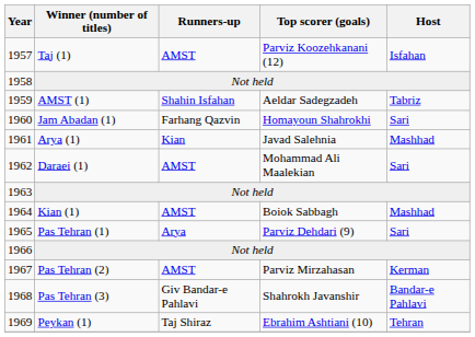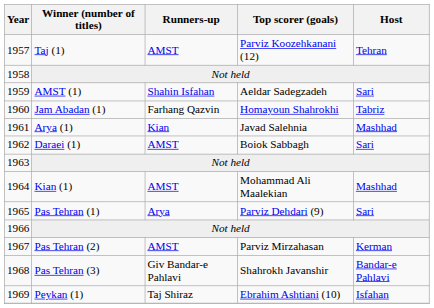 <table class="wikitable">
 <tr>
 <th scope="col">Year</th>
 <th scope="col">Winner (number of titles)</th>
 <th scope="col">Runners-up</th>
 <th scope="col">Top scorer (goals)</th>
 <th scope="col">Host</th>
 </tr>
 <tr>
 <td>1957</td>
 <td><a href='#'>Taj</a> (1)</td>
 <td><a href='#'>AMST</a></td>
 <td> <a href='#'>Parviz Koozehkanani</a> (12)</td>
-<td><a href='#'>Isfahan</a></td>
+<td><a href='#'>Tehran</a></td>
 </tr>
 <tr>
 <td>1958</td>
 <td colspan=5 align=center  style= "background:#efefef"><em>Not held</em></td>
 </tr>
 <tr>
 <td>1959</td>
 <td><a href='#'>AMST</a> (1)</td>
 <td><a href='#'>Shahin Isfahan</a></td>
 <td> Aeldar Sadegzadeh</td>
-<td><a href='#'>Tabriz</a></td>
+<td><a href='#'>Sari</a></td>
 </tr>
 <tr>
 <td>1960</td>
 <td><a href='#'>Jam Abadan</a> (1)</td>
 <td>Farhang Qazvin</td>
 <td> <a href='#'>Homayoun Shahrokhi</a></td>
-<td><a href='#'>Sari</a></td>
+<td><a href='#'>Tabriz</a></td>
 </tr>
 <tr>
 <td>1961</td>
 <td><a href='#'>Arya</a> (1)</td>
 <td><a href='#'>Kian</a></td>
 <td> Javad Salehnia</td>
 <td><a href='#'>Mashhad</a></td>
 </tr>
 <tr>
 <td>1962</td>
 <td><a href='#'>Daraei</a> (1)</td>
 <td><a href='#'>AMST</a></td>
-<td> Mohammad Ali Maalekian</td>
+<td> Boiok Sabbagh</td>
 <td><a href='#'>Sari</a></td>
 </tr>
 <tr>
 <td>1963</td>
 <td colspan=5 align=center  style= "background:#efefef"><em>Not held</em></td>
 </tr>
 <tr>
 <td>1964</td>
 <td><a href='#'>Kian</a> (1)</td>
 <td><a href='#'>AMST</a></td>
-<td> Boiok Sabbagh</td>
+<td> Mohammad Ali Maalekian</td>
 <td><a href='#'>Mashhad</a></td>
 </tr>
 <tr>
 <td>1965</td>
 <td><a href='#'>Pas Tehran</a> (1)</td>
 <td><a href='#'>Arya</a></td>
 <td> <a href='#'>Parviz Dehdari</a> (9)</td>
 <td><a href='#'>Sari</a></td>
 </tr>
 <tr>
 <td>1966</td>
 <td colspan=5 align=center  style= "background:#efefef"><em>Not held</em></td>
 </tr>
 <tr>
 <td>1967</td>
 <td><a href='#'>Pas Tehran</a> (2)</td>
 <td><a href='#'>AMST</a></td>
 <td> Parviz Mirzahasan</td>
 <td><a href='#'>Kerman</a></td>
 </tr>
 <tr>
 <td>1968</td>
 <td><a href='#'>Pas Tehran</a> (3)</td>
 <td>Giv Bandar-e Pahlavi</td>
 <td> Shahrokh Javanshir</td>
 <td><a href='#'>Bandar-e Pahlavi</a></td>
 </tr>
 <tr>
 <td>1969</td>
 <td><a href='#'>Peykan</a> (1)</td>
 <td>Taj Shiraz</td>
 <td> <a href='#'>Ebrahim Ashtiani</a> (10)</td>
-<td><a href='#'>Tehran</a></td>
+<td><a href='#'>Isfahan</a></td>
 </tr>
 <tr>
 </tr>
 </table>
